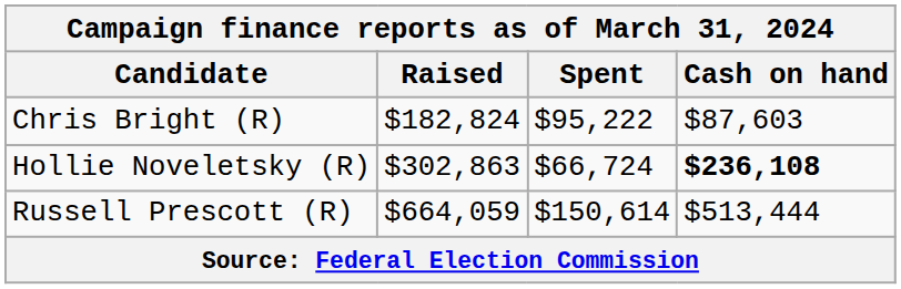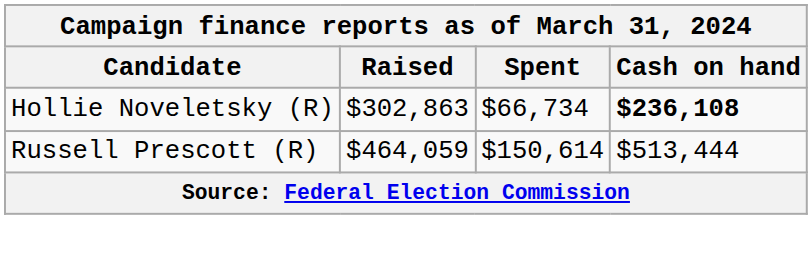 <table class="wikitable sortable">
 <tr>
 <th colspan=4>Campaign finance reports as of March 31, 2024</th>
 </tr>
 <tr style="text-align:center;">
 <th>Candidate</th>
 <th>Raised</th>
 <th>Spent</th>
 <th>Cash on hand</th>
 </tr>
 <tr>
-<td>Chris Bright (R)</td>
-<td>$182,824</td>
-<td>$95,222</td>
-<td>$87,603</td>
-</tr>
-<tr>
 <td>Hollie Noveletsky (R)</td>
 <td>$302,863</td>
-<td>$66,724</td>
+<td>$66,734</td>
 <td><strong>$236,108</strong></td>
 </tr>
 <tr>
 <td>Russell Prescott (R)</td>
-<td>$664,059</td>
+<td>$464,059</td>
 <td>$150,614</td>
 <td>$513,444</td>
 </tr>
 <tr>
 <th colspan="4"><small>Source: <a href='#'>Federal Election Commission</a></small></th>
 </tr>
 </table>
